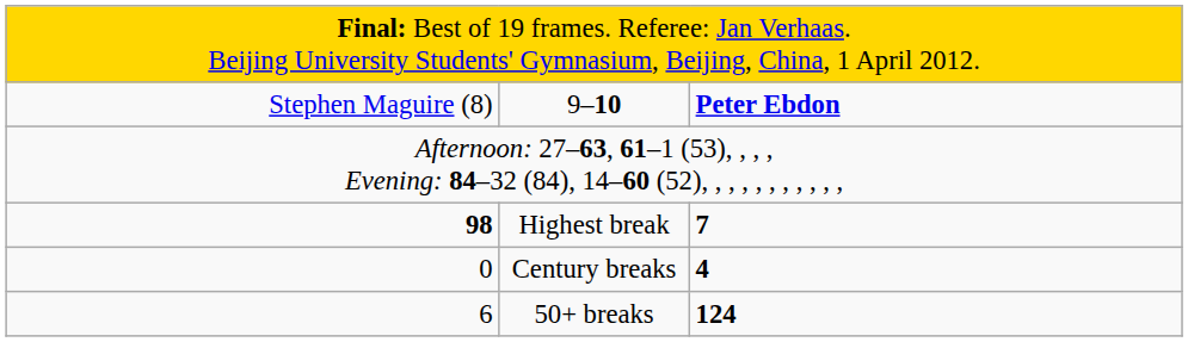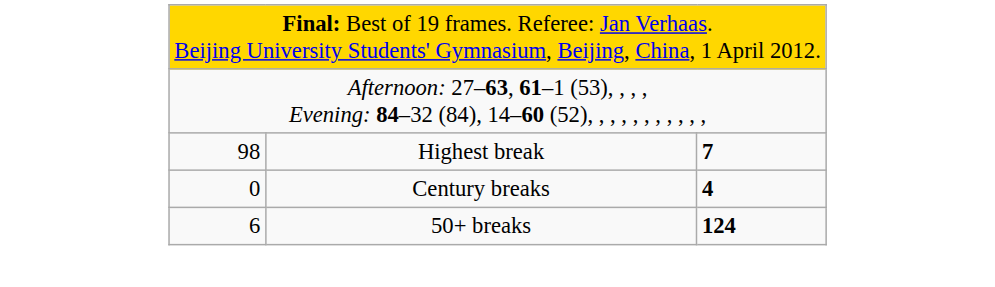 <table class="wikitable" style="font-size: 95%; margin: 1em auto 1em auto;">
 <tr>
 <td colspan="3" align="center" bgcolor="#ffd700"><strong>Final:</strong> Best of 19 frames. Referee: <a href='#'>Jan Verhaas</a>.<br><a href='#'>Beijing University Students' Gymnasium</a>, <a href='#'>Beijing</a>, <a href='#'>China</a>, 1 April 2012.</td>
 </tr>
 <tr>
-<td width = "270" align="right"><a href='#'>Stephen Maguire</a> (8)<br></td>
-<td width = "100" align="center">9–<strong>10</strong></td>
-<td width = "270" align="left"><strong><a href='#'>Peter Ebdon</a></strong><br></td>
-</tr>
-<tr>
 <td colspan="3" align="center"><em>Afternoon:</em> 27–<strong>63</strong>, <strong>61</strong>–1 (53), , , ,  <br><em>Evening:</em> <strong>84</strong>–32 (84), 14–<strong>60</strong> (52), , , , , , , , , , , </td>
 </tr>
 <tr>
-<td align="right"><strong>98</strong></td>
+<td align="right">98</td>
 <td align="center">Highest break</td>
 <td><strong>7</strong></td>
 </tr>
 <tr>
 <td align="right">0</td>
 <td align="center">Century breaks</td>
 <td><strong>4</strong></td>
 </tr>
 <tr>
 <td align="right">6</td>
 <td align="center">50+ breaks</td>
 <td><strong>124</strong></td>
 </tr>
 </table>
